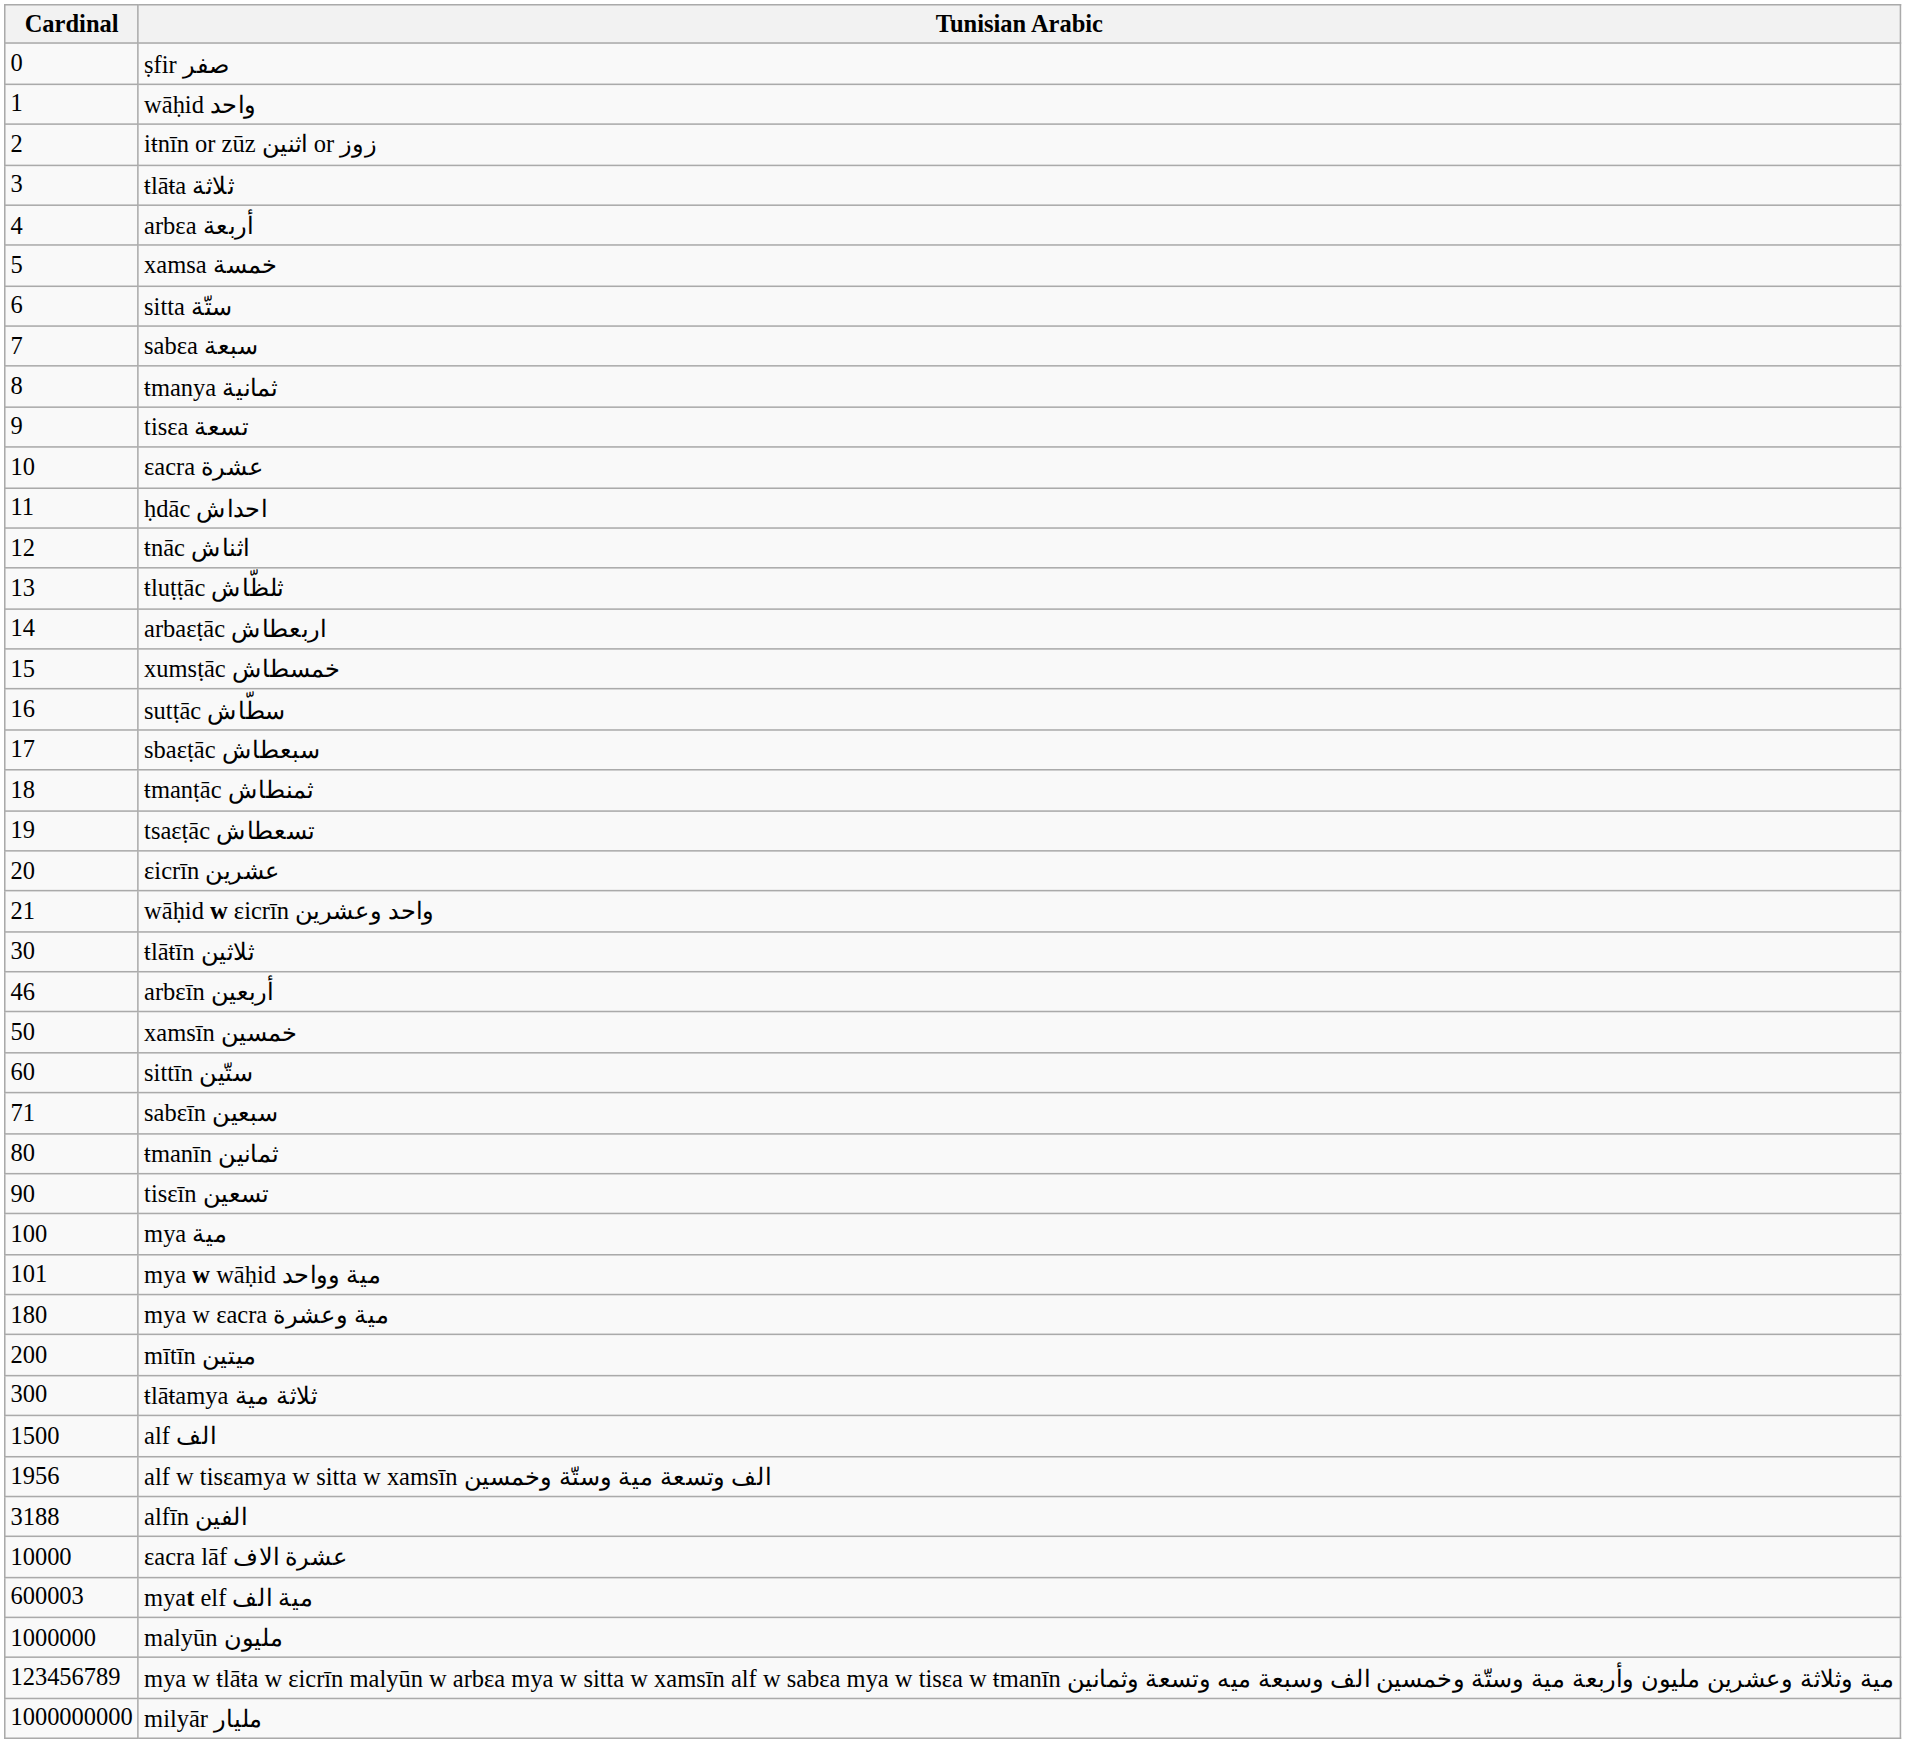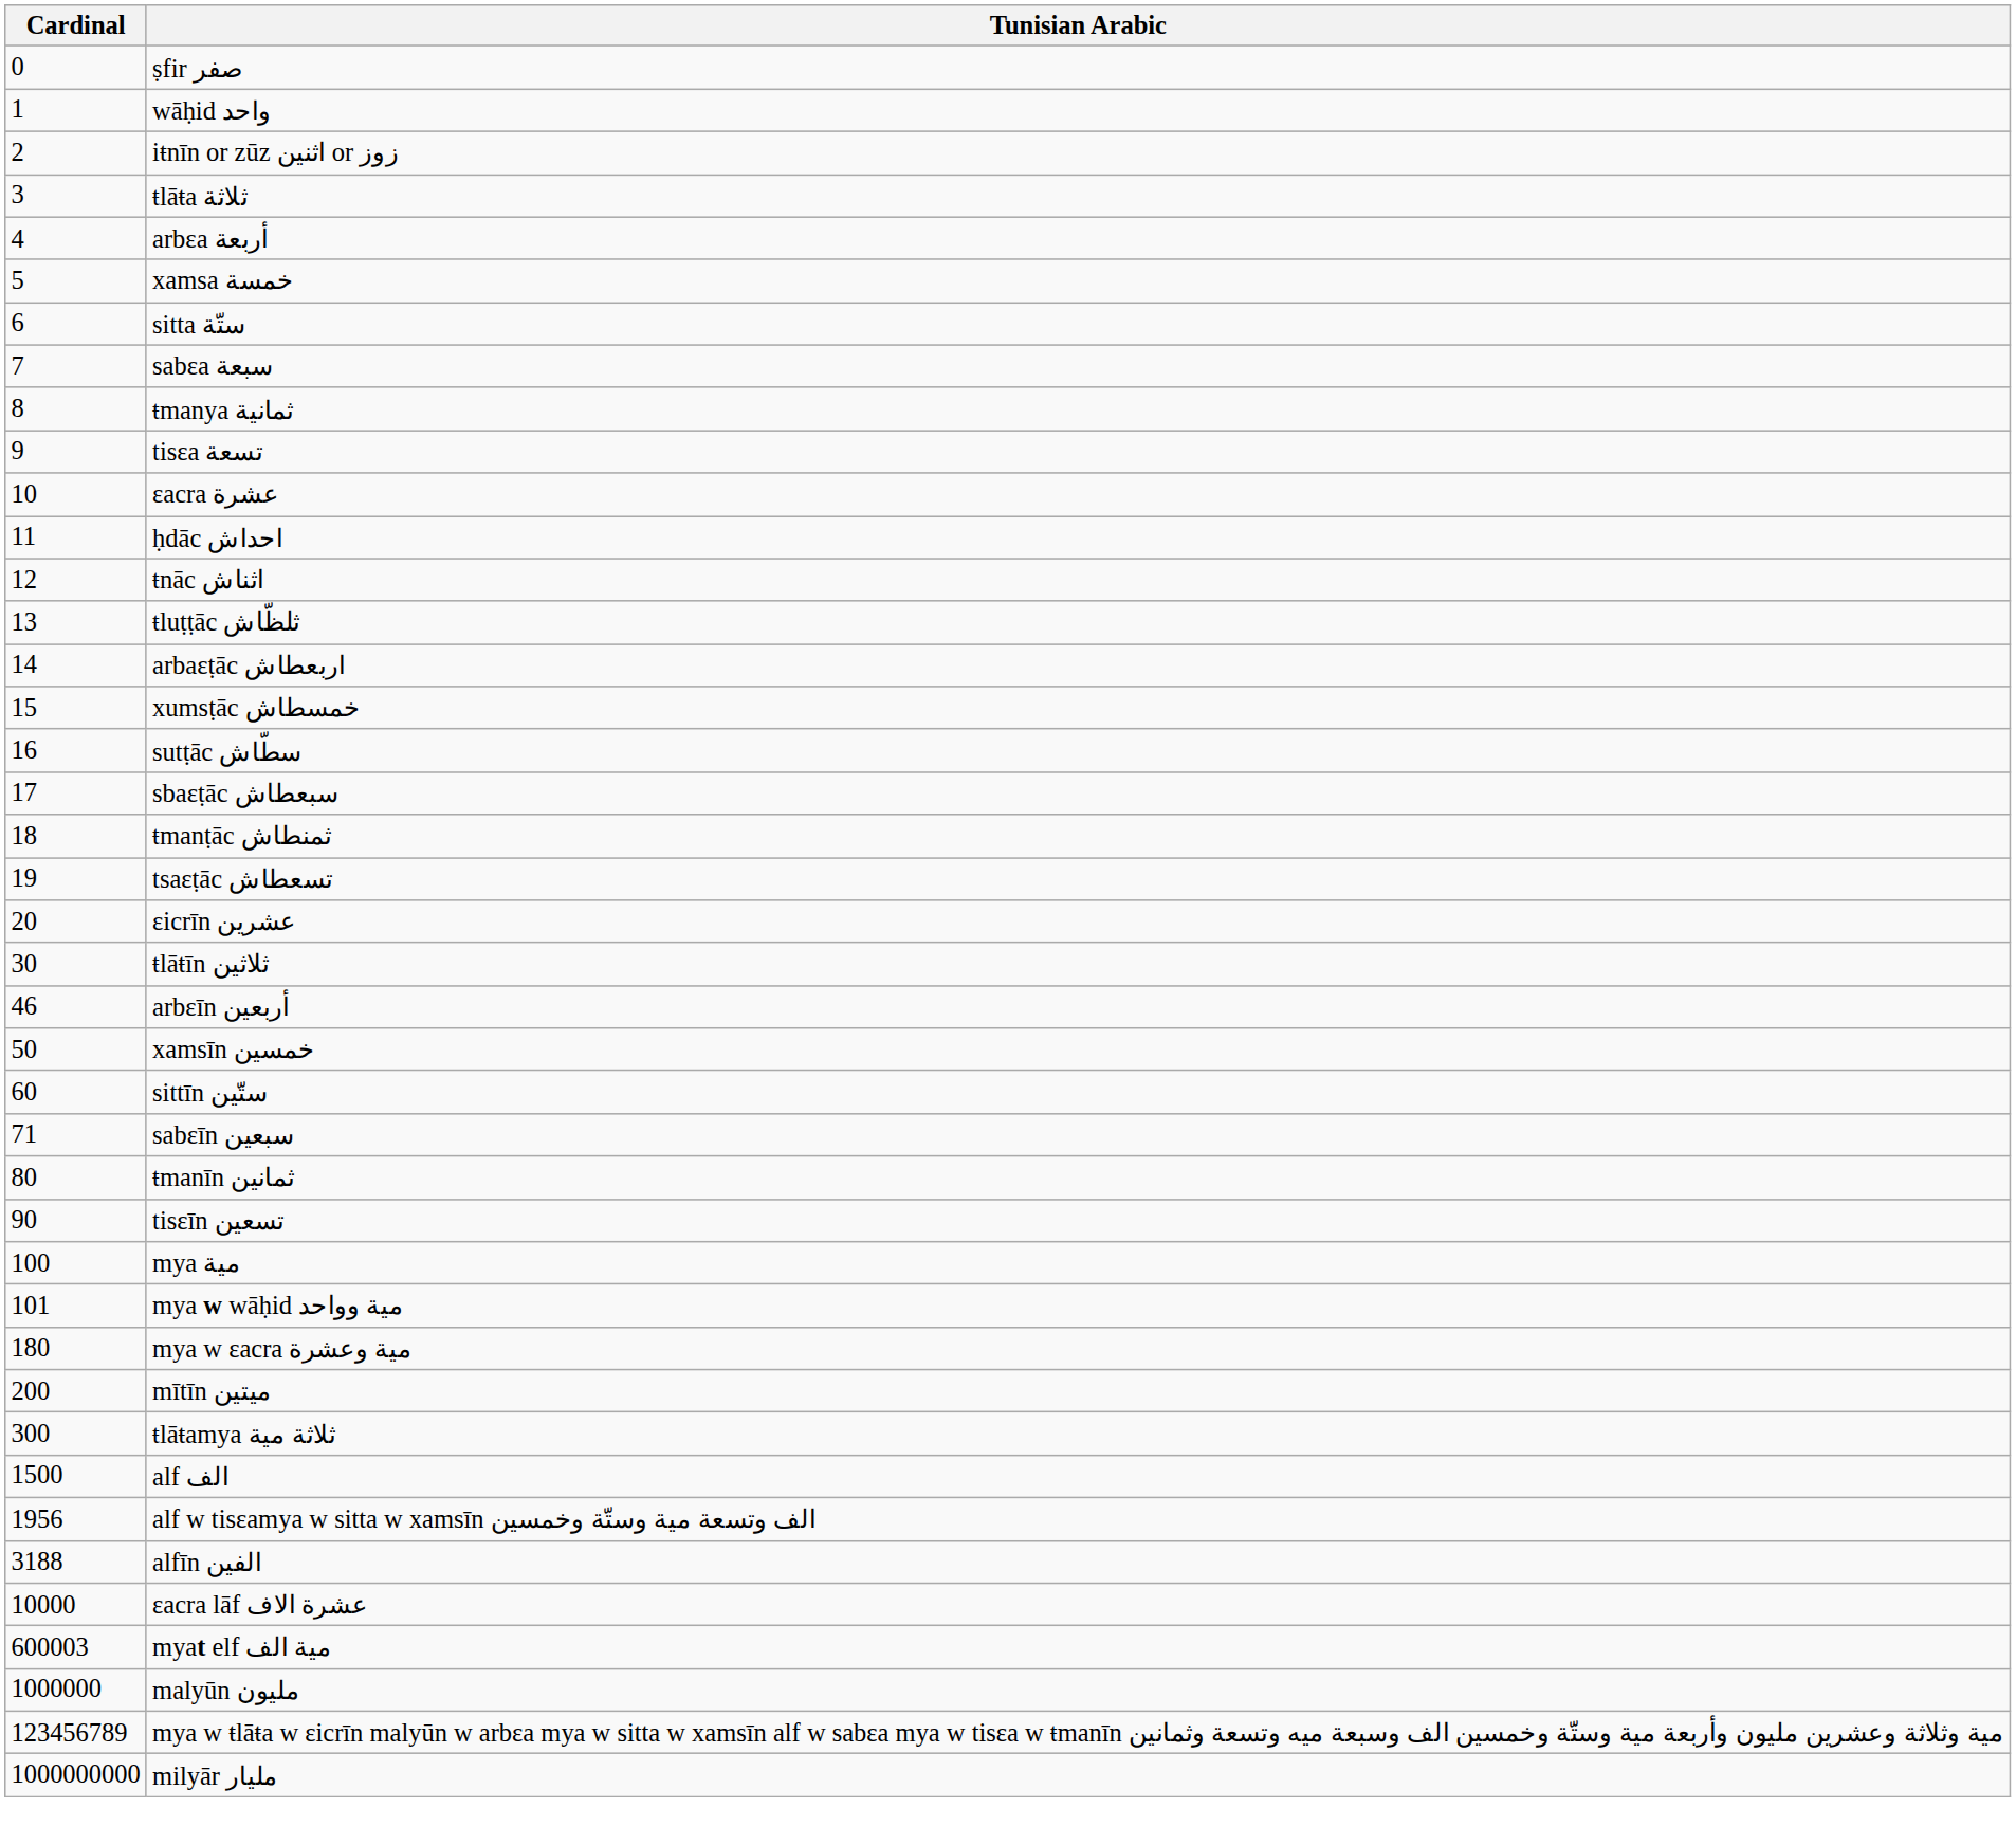 <table class="wikitable">
 <tr>
 <th>Cardinal</th>
 <th>Tunisian Arabic</th>
 </tr>
 <tr>
 <td>0</td>
 <td>ṣfir صفر</td>
 </tr>
 <tr>
 <td>1</td>
 <td>wāḥid واحد</td>
 </tr>
 <tr>
 <td>2</td>
 <td>iŧnīn or zūz اثنين or زوز</td>
 </tr>
 <tr>
 <td>3</td>
 <td>ŧlāŧa ثلاثة</td>
 </tr>
 <tr>
 <td>4</td>
 <td>arbɛa أربعة</td>
 </tr>
 <tr>
 <td>5</td>
 <td>xamsa خمسة</td>
 </tr>
 <tr>
 <td>6</td>
 <td>sitta ستّة</td>
 </tr>
 <tr>
 <td>7</td>
 <td>sabɛa سبعة</td>
 </tr>
 <tr>
 <td>8</td>
 <td>ŧmanya ثمانية</td>
 </tr>
 <tr>
 <td>9</td>
 <td>tisɛa تسعة</td>
 </tr>
 <tr>
 <td>10</td>
 <td>ɛacra عشرة</td>
 </tr>
 <tr>
 <td>11</td>
 <td>ḥdāc احداش</td>
 </tr>
 <tr>
 <td>12</td>
 <td>ŧnāc اثناش</td>
 </tr>
 <tr>
 <td>13</td>
 <td>ŧluṭṭāc ثلظّاش</td>
 </tr>
 <tr>
 <td>14</td>
 <td>arbaɛṭāc اربعطاش</td>
 </tr>
 <tr>
 <td>15</td>
 <td>xumsṭāc خمسطاش</td>
 </tr>
 <tr>
 <td>16</td>
 <td>sutṭāc سطّاش</td>
 </tr>
 <tr>
 <td>17</td>
 <td>sbaɛṭāc سبعطاش</td>
 </tr>
 <tr>
 <td>18</td>
 <td>ŧmanṭāc ثمنطاش</td>
 </tr>
 <tr>
 <td>19</td>
 <td>tsaɛṭāc تسعطاش</td>
 </tr>
 <tr>
 <td>20</td>
 <td>ɛicrīn عشرين</td>
 </tr>
 <tr>
-<td>21</td>
-<td>wāḥid <strong>w</strong> ɛicrīn واحد وعشرين</td>
-</tr>
-<tr>
 <td>30</td>
 <td>ŧlāŧīn ثلاثين</td>
 </tr>
 <tr>
 <td>46</td>
 <td>arbɛīn أربعين</td>
 </tr>
 <tr>
 <td>50</td>
 <td>xamsīn خمسين</td>
 </tr>
 <tr>
 <td>60</td>
 <td>sittīn ستّين</td>
 </tr>
 <tr>
 <td>71</td>
 <td>sabɛīn  سبعين</td>
 </tr>
 <tr>
 <td>80</td>
 <td>ŧmanīn ثمانين</td>
 </tr>
 <tr>
 <td>90</td>
 <td>tisɛīn تسعين</td>
 </tr>
 <tr>
 <td>100</td>
 <td>mya مية</td>
 </tr>
 <tr>
 <td>101</td>
 <td>mya <strong>w</strong> wāḥid مية وواحد</td>
 </tr>
 <tr>
 <td>180</td>
 <td>mya w ɛacra مية وعشرة</td>
 </tr>
 <tr>
 <td>200</td>
 <td>mītīn ميتين</td>
 </tr>
 <tr>
 <td>300</td>
 <td>ŧlāŧamya ثلاثة مية</td>
 </tr>
 <tr>
 <td>1500</td>
 <td>alf الف</td>
 </tr>
 <tr>
 <td>1956</td>
 <td>alf w tisɛamya w sitta w xamsīn الف وتسعة مية وستّة وخمسين</td>
 </tr>
 <tr>
 <td>3188</td>
 <td>alfīn الفين</td>
 </tr>
 <tr>
 <td>10000</td>
 <td>ɛacra lāf عشرة الاف</td>
 </tr>
 <tr>
 <td>600003</td>
 <td>mya<strong>t</strong> elf مية الف</td>
 </tr>
 <tr>
 <td>1000000</td>
 <td>malyūn مليون</td>
 </tr>
 <tr>
 <td>123456789</td>
 <td>mya w ŧlāŧa w ɛicrīn malyūn w arbɛa mya w sitta w xamsīn alf w sabɛa mya w tisɛa w ŧmanīn مية وثلاثة وعشرين مليون وأربعة مية وستّة وخمسين الف وسبعة ميه وتسعة وثمانين</td>
 </tr>
 <tr>
 <td>1000000000</td>
 <td>milyār مليار</td>
 </tr>
 </table>
